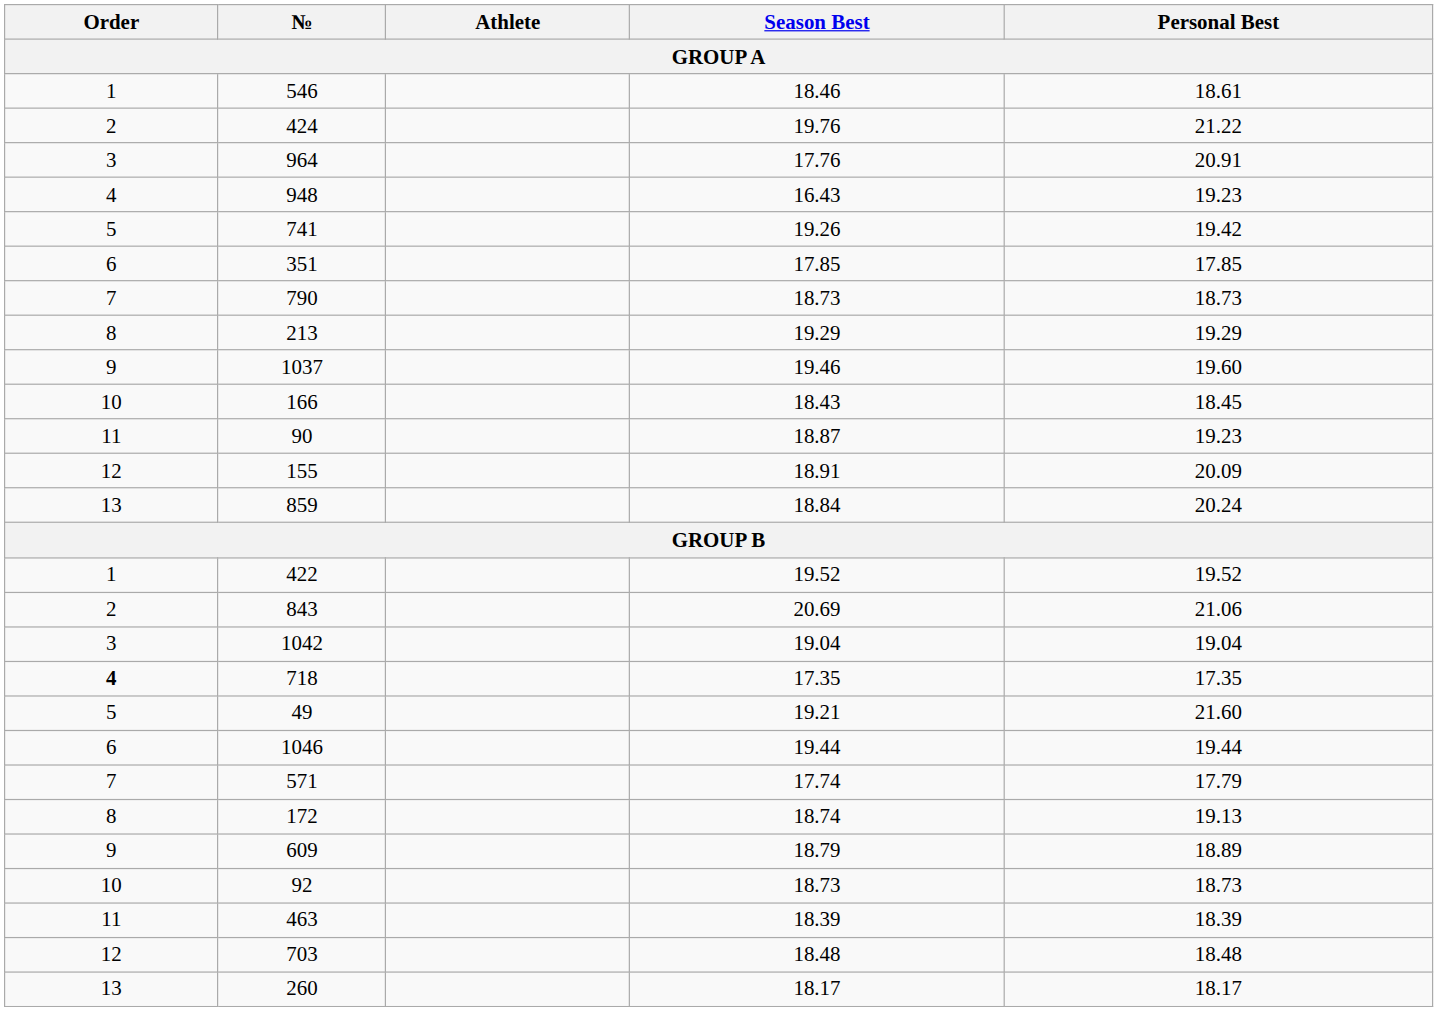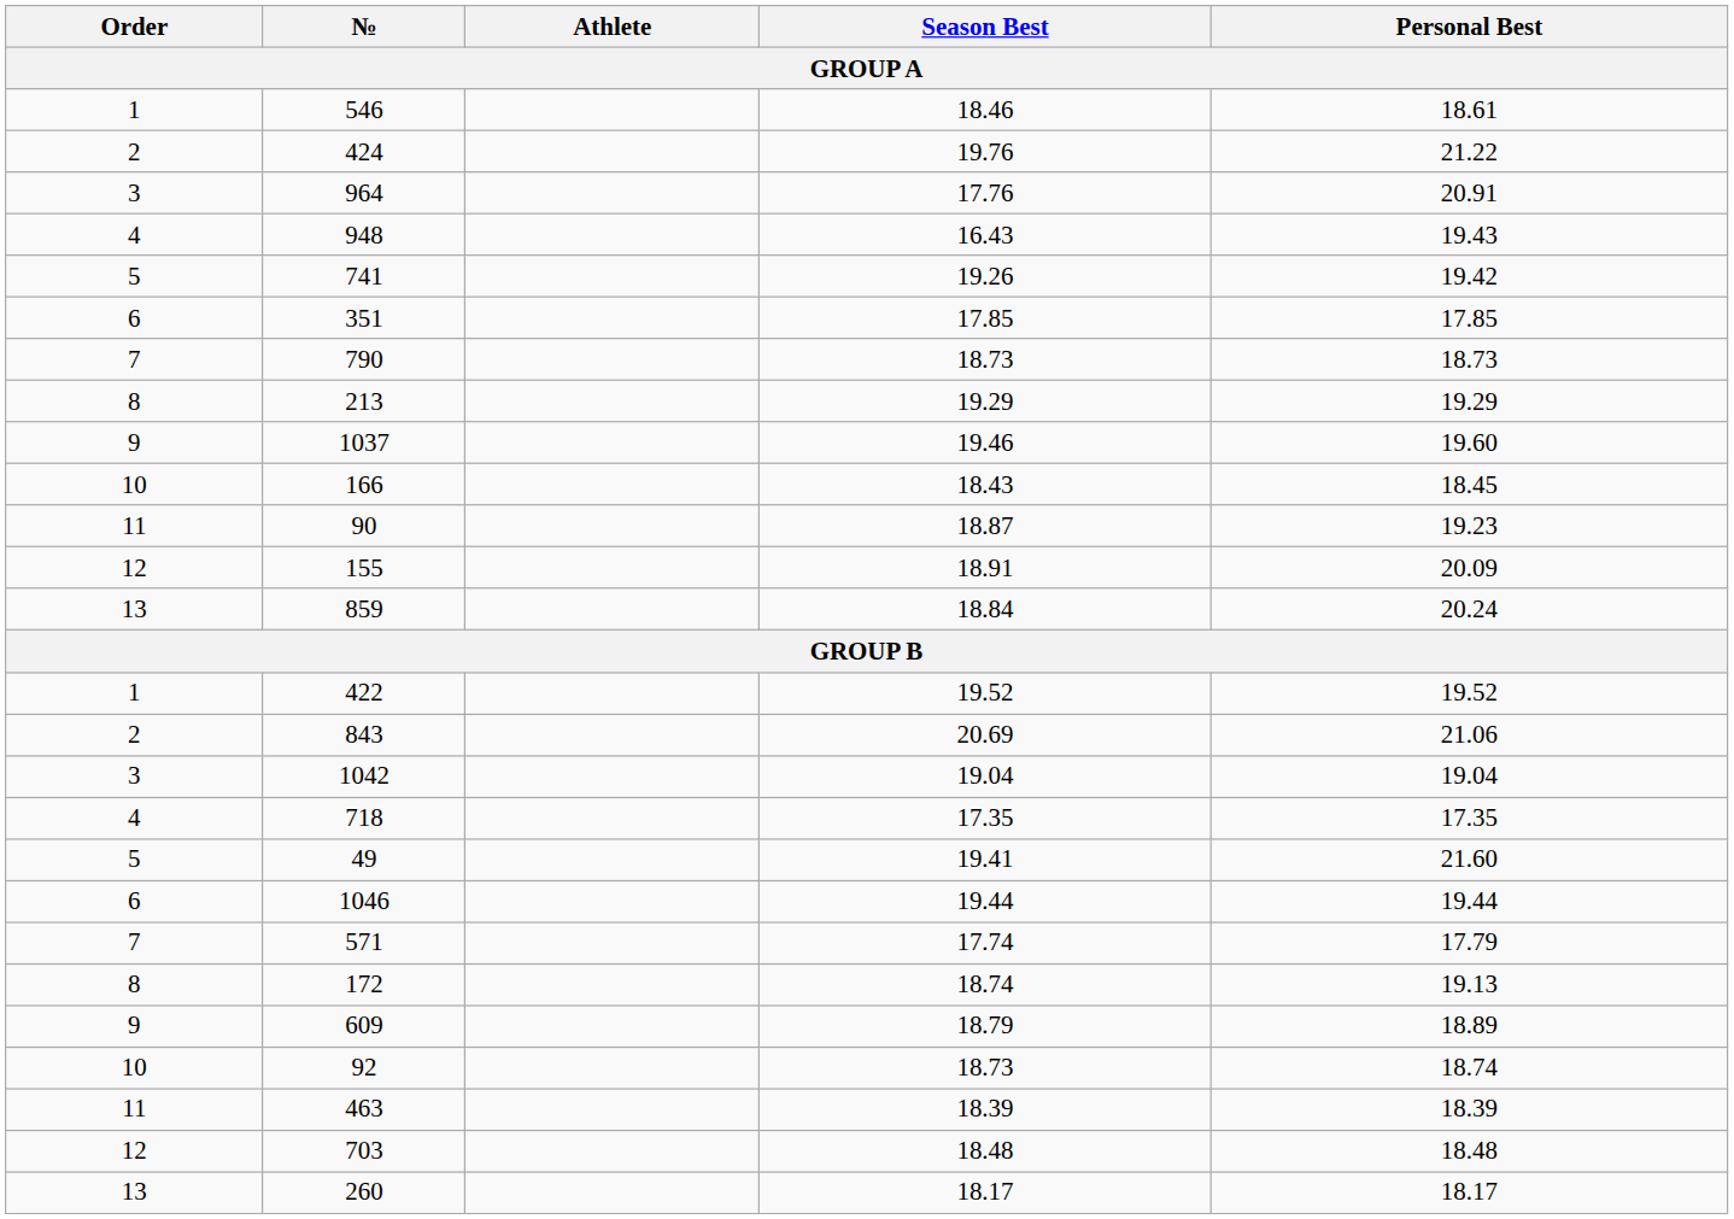 <table class="wikitable" style=" text-align:center; font-size:110%;" width="95%">
 <tr>
 <th>Order</th>
 <th>№</th>
 <th>Athlete</th>
 <th><a href='#'>Season Best</a></th>
 <th>Personal Best</th>
 </tr>
 <tr>
 <th colspan="5">GROUP A</th>
 </tr>
 <tr>
 <td>1</td>
 <td>546</td>
 <td align=left></td>
 <td>18.46</td>
 <td>18.61</td>
 </tr>
 <tr>
 <td>2</td>
 <td>424</td>
 <td align=left></td>
 <td>19.76</td>
 <td>21.22</td>
 </tr>
 <tr>
 <td>3</td>
 <td>964</td>
 <td align=left></td>
 <td>17.76</td>
 <td>20.91</td>
 </tr>
 <tr>
 <td>4</td>
 <td>948</td>
 <td align=left></td>
 <td>16.43</td>
-<td>19.23</td>
+<td>19.43</td>
 </tr>
 <tr>
 <td>5</td>
 <td>741</td>
 <td align=left></td>
 <td>19.26</td>
 <td>19.42</td>
 </tr>
 <tr>
 <td>6</td>
 <td>351</td>
 <td align=left></td>
 <td>17.85</td>
 <td>17.85</td>
 </tr>
 <tr>
 <td>7</td>
 <td>790</td>
 <td align=left></td>
 <td>18.73</td>
 <td>18.73</td>
 </tr>
 <tr>
 <td>8</td>
 <td>213</td>
 <td align=left></td>
 <td>19.29</td>
 <td>19.29</td>
 </tr>
 <tr>
 <td>9</td>
 <td>1037</td>
 <td align=left></td>
 <td>19.46</td>
 <td>19.60</td>
 </tr>
 <tr>
 <td>10</td>
 <td>166</td>
 <td align=left></td>
 <td>18.43</td>
 <td>18.45</td>
 </tr>
 <tr>
 <td>11</td>
 <td>90</td>
 <td align=left></td>
 <td>18.87</td>
 <td>19.23</td>
 </tr>
 <tr>
 <td>12</td>
 <td>155</td>
 <td align=left></td>
 <td>18.91</td>
 <td>20.09</td>
 </tr>
 <tr>
 <td>13</td>
 <td>859</td>
 <td align=left></td>
 <td>18.84</td>
 <td>20.24</td>
 </tr>
 <tr>
 <th colspan="5">GROUP B</th>
 </tr>
 <tr>
 <td>1</td>
 <td>422</td>
 <td align=left></td>
 <td>19.52</td>
 <td>19.52</td>
 </tr>
 <tr>
 <td>2</td>
 <td>843</td>
 <td align=left></td>
 <td>20.69</td>
 <td>21.06</td>
 </tr>
 <tr>
 <td>3</td>
 <td>1042</td>
 <td align=left></td>
 <td>19.04</td>
 <td>19.04</td>
 </tr>
 <tr>
-<td><strong>4</strong></td>
+<td>4</td>
 <td>718</td>
 <td align=left></td>
 <td>17.35</td>
 <td>17.35</td>
 </tr>
 <tr>
 <td>5</td>
 <td>49</td>
 <td align=left></td>
-<td>19.21</td>
+<td>19.41</td>
 <td>21.60</td>
 </tr>
 <tr>
 <td>6</td>
 <td>1046</td>
 <td align=left></td>
 <td>19.44</td>
 <td>19.44</td>
 </tr>
 <tr>
 <td>7</td>
 <td>571</td>
 <td align=left></td>
 <td>17.74</td>
 <td>17.79</td>
 </tr>
 <tr>
 <td>8</td>
 <td>172</td>
 <td align=left></td>
 <td>18.74</td>
 <td>19.13</td>
 </tr>
 <tr>
 <td>9</td>
 <td>609</td>
 <td align=left></td>
 <td>18.79</td>
 <td>18.89</td>
 </tr>
 <tr>
 <td>10</td>
 <td>92</td>
 <td align=left></td>
 <td>18.73</td>
-<td>18.73</td>
+<td>18.74</td>
 </tr>
 <tr>
 <td>11</td>
 <td>463</td>
 <td align=left></td>
 <td>18.39</td>
 <td>18.39</td>
 </tr>
 <tr>
 <td>12</td>
 <td>703</td>
 <td align=left></td>
 <td>18.48</td>
 <td>18.48</td>
 </tr>
 <tr>
 <td>13</td>
 <td>260</td>
 <td align=left></td>
 <td>18.17</td>
 <td>18.17</td>
 </tr>
 </table>
